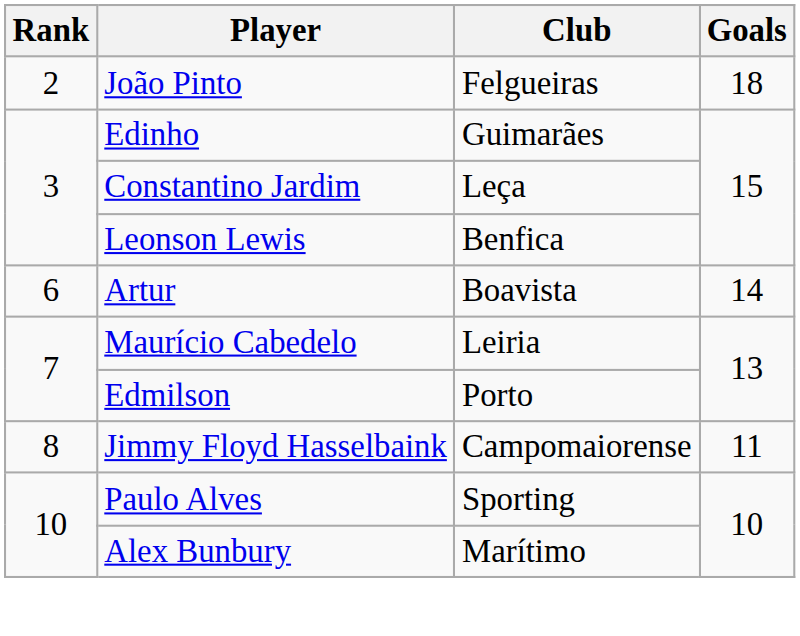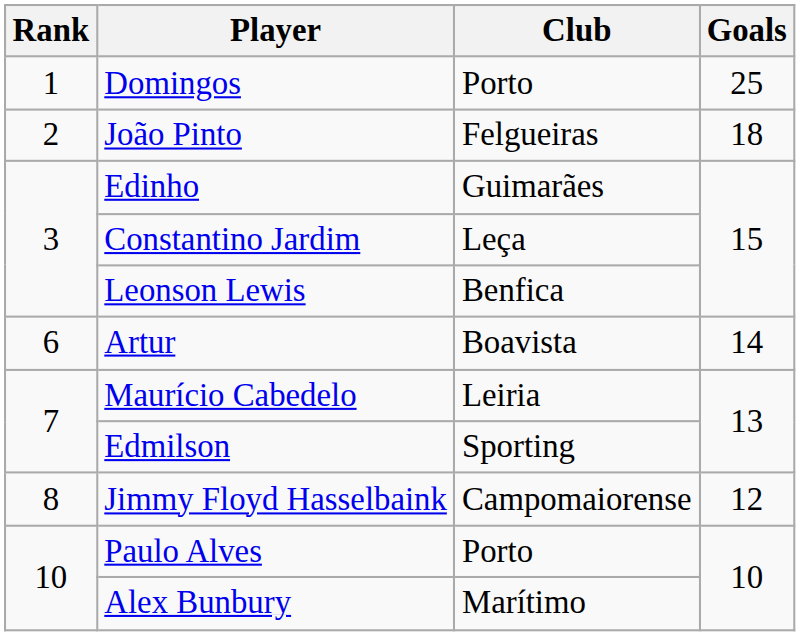 <table class="wikitable" style="text-align:center;">
 <tr>
 <th>Rank</th>
 <th>Player</th>
 <th>Club</th>
 <th>Goals</th>
+</tr>
+<tr>
+<td>1</td>
+<td align="left"> <a href='#'>Domingos</a></td>
+<td align="left">Porto</td>
+<td>25</td>
 </tr>
 <tr>
 <td>2</td>
 <td align="left"> <a href='#'>João Pinto</a></td>
 <td align="left">Felgueiras</td>
 <td>18</td>
 </tr>
 <tr>
 <td rowspan=3>3</td>
 <td align="left"> <a href='#'>Edinho</a></td>
 <td align="left">Guimarães</td>
 <td rowspan=3>15</td>
 </tr>
 <tr>
 <td align="left"> <a href='#'>Constantino Jardim</a></td>
 <td align="left">Leça</td>
 </tr>
 <tr>
 <td align="left"> <a href='#'>Leonson Lewis</a></td>
 <td align="left">Benfica</td>
 </tr>
 <tr>
 <td>6</td>
 <td align="left"> <a href='#'>Artur</a></td>
 <td align="left">Boavista</td>
 <td>14</td>
 </tr>
 <tr>
 <td rowspan=2>7</td>
 <td align="left"> <a href='#'>Maurício Cabedelo</a></td>
 <td align="left">Leiria</td>
 <td rowspan=2>13</td>
 </tr>
 <tr>
 <td align="left"> <a href='#'>Edmilson</a></td>
-<td align="left">Porto</td>
+<td align="left">Sporting</td>
 </tr>
 <tr>
 <td>8</td>
 <td align="left"> <a href='#'>Jimmy Floyd Hasselbaink</a></td>
 <td align="left">Campomaiorense</td>
-<td>11</td>
+<td>12</td>
 </tr>
 <tr>
 <td rowspan=2>10</td>
 <td align="left"> <a href='#'>Paulo Alves</a></td>
-<td align="left">Sporting</td>
+<td align="left">Porto</td>
 <td rowspan=2>10</td>
 </tr>
 <tr>
 <td align="left"> <a href='#'>Alex Bunbury</a></td>
 <td align="left">Marítimo</td>
 </tr>
 </table>
